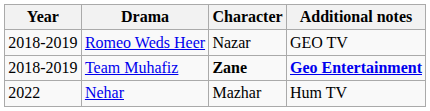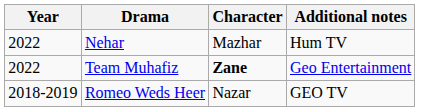 <table class="wikitable">
 <tr>
 <th>Year</th>
 <th>Drama</th>
 <th>Character</th>
 <th>Additional notes</th>
 </tr>
 <tr>
+<td>2022</td>
+<td><a href='#'>Nehar</a></td>
+<td>Mazhar</td>
+<td>Hum TV</td>
+</tr>
+<tr>
+<td>2022</td>
+<td><a href='#'>Team Muhafiz</a></td>
+<td><strong>Zane</strong></td>
+<td><a href='#'>Geo Entertainment</a></td>
+</tr>
+<tr>
 <td>2018-2019</td>
 <td><a href='#'>Romeo Weds Heer</a></td>
 <td>Nazar</td>
 <td>GEO TV</td>
 </tr>
-<tr>
-<td>2018-2019</td>
-<td><a href='#'>Team Muhafiz</a></td>
-<td><strong>Zane</strong></td>
-<td><strong><a href='#'>Geo Entertainment</a></strong></td>
-</tr>
-<tr>
-<td>2022</td>
-<td><a href='#'>Nehar</a></td>
-<td>Mazhar</td>
-<td>Hum TV</td>
-</tr>
 </table>
